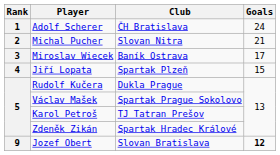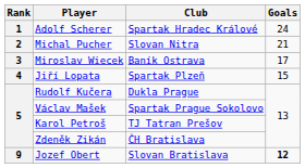 <table class="wikitable" style="text-align:center">
 <tr>
 <th>Rank</th>
 <th>Player</th>
 <th>Club</th>
 <th>Goals</th>
 </tr>
 <tr>
 <th>1</th>
 <td align="left"> <a href='#'>Adolf Scherer</a></td>
-<td align="left"><a href='#'>ČH Bratislava</a></td>
+<td align="left"><a href='#'>Spartak Hradec Králové</a></td>
 <td>24</td>
 </tr>
 <tr>
 <th>2</th>
 <td align="left"> <a href='#'>Michal Pucher</a></td>
 <td align="left"><a href='#'>Slovan Nitra</a></td>
 <td>21</td>
 </tr>
 <tr>
 <th>3</th>
 <td align="left"> <a href='#'>Miroslav Wiecek</a></td>
 <td align="left"><a href='#'>Baník Ostrava</a></td>
 <td>17</td>
 </tr>
 <tr>
 <th>4</th>
 <td align="left"> <a href='#'>Jiří Lopata</a></td>
 <td align="left"><a href='#'>Spartak Plzeň</a></td>
 <td>15</td>
 </tr>
 <tr>
 <th rowspan="4">5</th>
 <td align="left"> <a href='#'>Rudolf Kučera</a></td>
 <td align="left"><a href='#'>Dukla Prague</a></td>
 <td rowspan="4">13</td>
 </tr>
 <tr>
 <td align="left"> <a href='#'>Václav Mašek</a></td>
 <td align="left"><a href='#'>Spartak Prague Sokolovo</a></td>
 </tr>
 <tr>
 <td align="left"> <a href='#'>Karol Petroš</a></td>
 <td align="left"><a href='#'>TJ Tatran Prešov</a></td>
 </tr>
 <tr>
 <td align="left"> <a href='#'>Zdeněk Zikán</a></td>
-<td align="left"><a href='#'>Spartak Hradec Králové</a></td>
+<td align="left"><a href='#'>ČH Bratislava</a></td>
 </tr>
 <tr>
 <th>9</th>
 <td align="left"> <a href='#'>Jozef Obert</a></td>
 <td align="left"><a href='#'>Slovan Bratislava</a></td>
 <td><strong>12</strong></td>
 </tr>
 </table>
